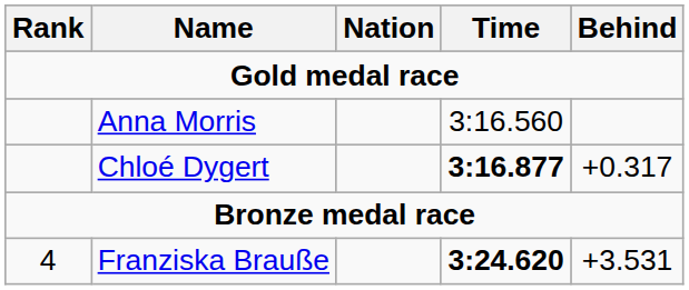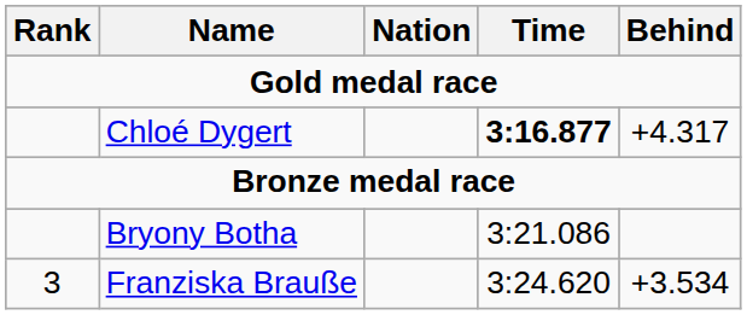 <table class="wikitable" style="text-align:center">
 <tr>
 <th>Rank</th>
 <th>Name</th>
 <th>Nation</th>
 <th>Time</th>
 <th>Behind</th>
 </tr>
 <tr>
 <td colspan=5><strong>Gold medal race</strong></td>
 </tr>
 <tr>
 <td></td>
-<td align=left><a href='#'>Anna Morris</a></td>
-<td align=left></td>
-<td>3:16.560</td>
-<td></td>
-</tr>
-<tr>
-<td></td>
 <td align=left><a href='#'>Chloé Dygert</a></td>
 <td align=left></td>
 <td><strong>3:16.877</strong></td>
-<td>+0.317</td>
+<td>+4.317</td>
 </tr>
 <tr>
 <td colspan=5><strong>Bronze medal race</strong></td>
 </tr>
 <tr>
-<td>4</td>
+<td></td>
+<td align=left><a href='#'>Bryony Botha</a></td>
+<td align=left></td>
+<td>3:21.086</td>
+<td></td>
+</tr>
+<tr>
+<td>3</td>
 <td align=left><a href='#'>Franziska Brauße</a></td>
 <td align=left></td>
-<td><strong>3:24.620</strong></td>
-<td>+3.531</td>
+<td>3:24.620</td>
+<td>+3.534</td>
 </tr>
 </table>
